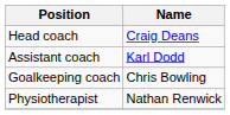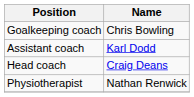 <table class="wikitable">
 <tr>
 <th>Position</th>
 <th>Name</th>
 </tr>
 <tr>
-<td>Head coach</td>
-<td> <a href='#'>Craig Deans</a></td>
+<td>Goalkeeping coach</td>
+<td> Chris Bowling</td>
 </tr>
 <tr>
 <td>Assistant coach</td>
 <td> <a href='#'>Karl Dodd</a></td>
 </tr>
 <tr>
-<td>Goalkeeping coach</td>
-<td> Chris Bowling</td>
+<td>Head coach</td>
+<td> <a href='#'>Craig Deans</a></td>
 </tr>
 <tr>
 <td>Physiotherapist</td>
 <td> Nathan Renwick</td>
 </tr>
 <tr>
 </tr>
 </table>
